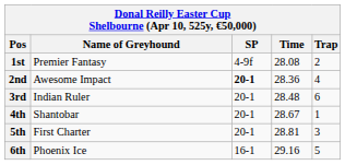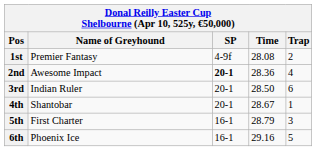 <table class="wikitable">
 <tr>
 <th colspan="6"><a href='#'>Donal Reilly Easter Cup</a><br><a href='#'>Shelbourne</a> (Apr 10, 525y, €50,000)</th>
 </tr>
 <tr>
 <th width=30>Pos</th>
 <th width=280>Name of Greyhound</th>
 <th width=50>SP</th>
 <th width=50>Time</th>
 <th width=30>Trap</th>
 </tr>
 <tr>
 <th>1st</th>
 <td>Premier Fantasy </td>
 <td>4-9f</td>
 <td>28.08</td>
 <td>2</td>
 </tr>
 <tr>
 <th>2nd</th>
 <td>Awesome Impact</td>
 <td><strong>20-1</strong></td>
 <td>28.36</td>
 <td>4</td>
 </tr>
 <tr>
 <th>3rd</th>
 <td>Indian Ruler</td>
 <td>20-1</td>
-<td>28.48</td>
+<td>28.50</td>
 <td>6</td>
 </tr>
 <tr>
 <th>4th</th>
 <td>Shantobar</td>
 <td>20-1</td>
 <td>28.67</td>
 <td>1</td>
 </tr>
 <tr>
 <th>5th</th>
 <td>First Charter</td>
-<td>20-1</td>
-<td>28.81</td>
+<td>16-1</td>
+<td>28.79</td>
 <td>3</td>
 </tr>
 <tr>
 <th>6th</th>
 <td>Phoenix Ice</td>
 <td>16-1</td>
 <td>29.16</td>
 <td>5</td>
 </tr>
 </table>
